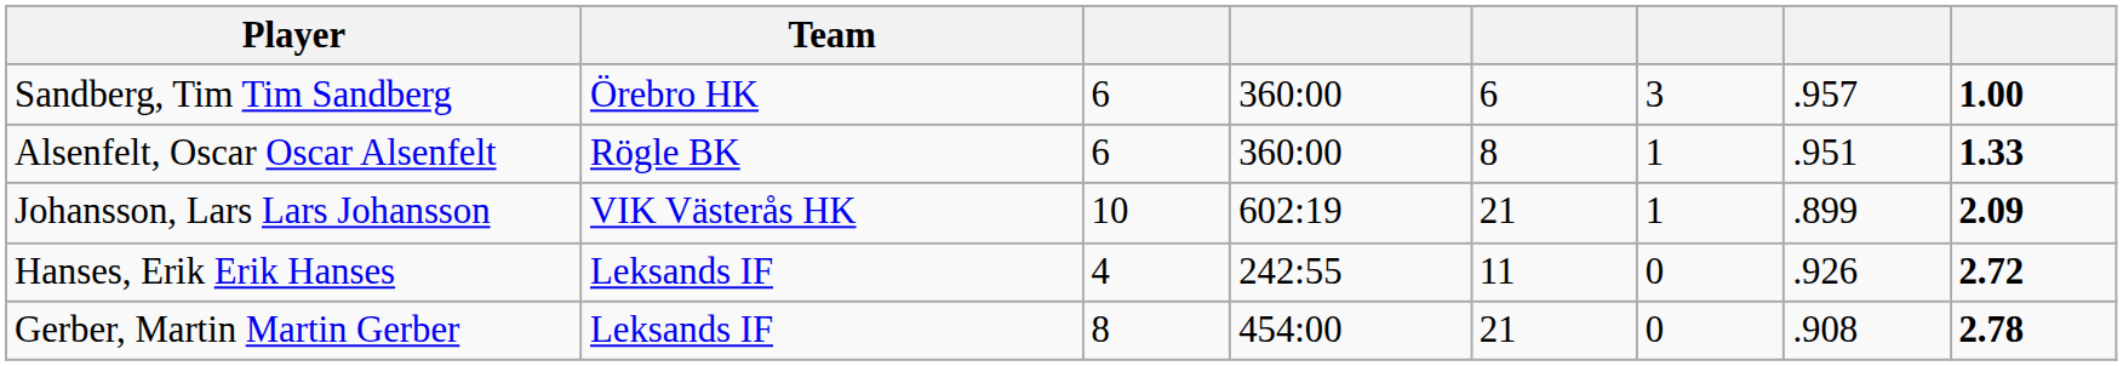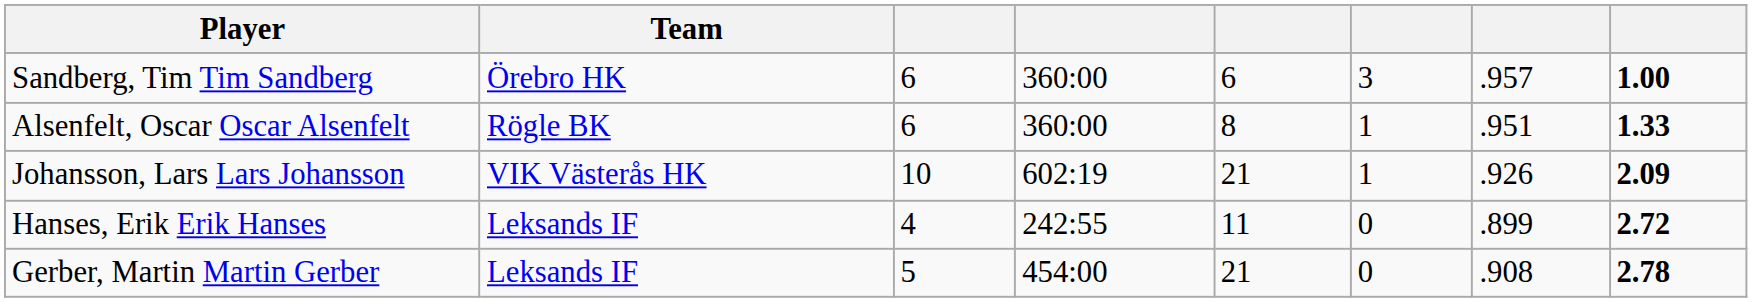 <table class="wikitable sortable">
 <tr>
 <th style="width: 15em;">Player</th>
 <th style="width: 13em;">Team</th>
 <th style="width: 3.5em;"></th>
 <th style="width: 6em;"></th>
 <th style="width: 4em;"></th>
 <th style="width: 3.5em;"></th>
 <th style="width: 4em;"></th>
 <th style="width: 4em;"></th>
 </tr>
 <tr>
 <td><span>Sandberg, Tim</span> <a href='#'>Tim Sandberg</a></td>
 <td><a href='#'>Örebro HK</a></td>
 <td>6</td>
 <td>360:00</td>
 <td>6</td>
 <td>3</td>
 <td>.957</td>
 <td><strong>1.00</strong></td>
 </tr>
 <tr>
 <td><span>Alsenfelt, Oscar</span> <a href='#'>Oscar Alsenfelt</a></td>
 <td><a href='#'>Rögle BK</a></td>
 <td>6</td>
 <td>360:00</td>
 <td>8</td>
 <td>1</td>
 <td>.951</td>
 <td><strong>1.33</strong></td>
 </tr>
 <tr>
 <td><span>Johansson, Lars</span> <a href='#'>Lars Johansson</a></td>
 <td><a href='#'>VIK Västerås HK</a></td>
 <td>10</td>
 <td>602:19</td>
 <td>21</td>
 <td>1</td>
-<td>.899</td>
+<td>.926</td>
 <td><strong>2.09</strong></td>
 </tr>
 <tr>
 <td><span>Hanses, Erik</span> <a href='#'>Erik Hanses</a></td>
 <td><a href='#'>Leksands IF</a></td>
 <td>4</td>
 <td>242:55</td>
 <td>11</td>
 <td>0</td>
-<td>.926</td>
+<td>.899</td>
 <td><strong>2.72</strong></td>
 </tr>
 <tr>
 <td><span>Gerber, Martin</span> <a href='#'>Martin Gerber</a></td>
 <td><a href='#'>Leksands IF</a></td>
-<td>8</td>
+<td>5</td>
 <td>454:00</td>
 <td>21</td>
 <td>0</td>
 <td>.908</td>
 <td><strong>2.78</strong></td>
 </tr>
 </table>
